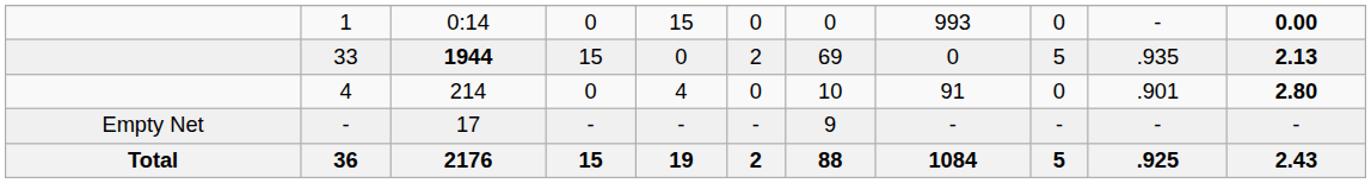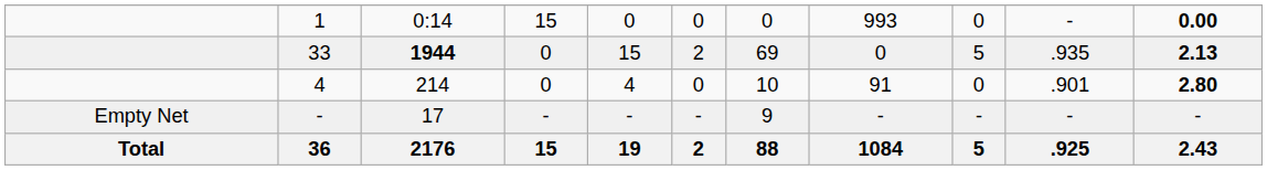 <table class="wikitable sortable" width ="1000">
 <tr align="center">
 </tr>
 <tr align="center" bgcolor="">
 <td></td>
 <td>1</td>
 <td>0:14</td>
+<td>15</td>
 <td>0</td>
-<td>15</td>
 <td>0</td>
 <td>0</td>
 <td>993</td>
 <td>0</td>
 <td>-</td>
 <td><strong>0.00</strong></td>
 </tr>
 <tr align="center" bgcolor="#f0f0f0">
 <td></td>
 <td>33</td>
 <td><strong>1944</strong></td>
+<td>0</td>
 <td>15</td>
-<td>0</td>
 <td>2</td>
 <td>69</td>
 <td>0</td>
 <td>5</td>
 <td>.935</td>
 <td><strong>2.13</strong></td>
 </tr>
 <tr align="center" bgcolor="">
 <td></td>
 <td>4</td>
 <td>214</td>
 <td>0</td>
 <td>4</td>
 <td>0</td>
 <td>10</td>
 <td>91</td>
 <td>0</td>
 <td>.901</td>
 <td><strong>2.80</strong></td>
 </tr>
 <tr align="center" bgcolor="#f0f0f0">
 <td>Empty Net</td>
 <td>-</td>
 <td>17</td>
 <td>-</td>
 <td>-</td>
 <td>-</td>
 <td>9</td>
 <td>-</td>
 <td>-</td>
 <td>-</td>
 <td>-</td>
 </tr>
 <tr>
 <th>Total</th>
 <th>36</th>
 <th>2176</th>
 <th>15</th>
 <th>19</th>
 <th>2</th>
 <th>88</th>
 <th>1084</th>
 <th>5</th>
 <th>.925</th>
 <th>2.43</th>
 </tr>
 </table>
